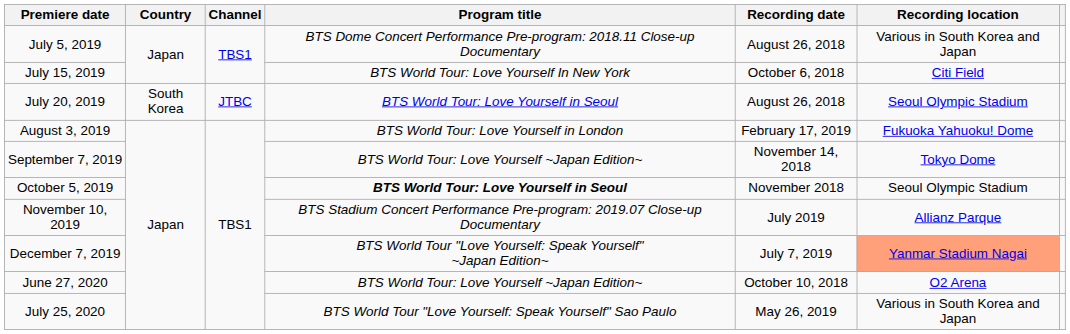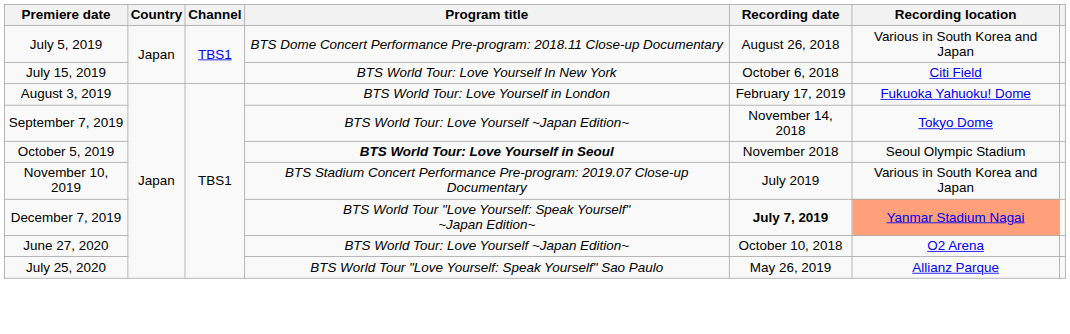 <table class="wikitable" style="text-align:center" width="100%">
 <tr>
 <th>Premiere date</th>
 <th>Country</th>
 <th>Channel</th>
 <th>Program title</th>
 <th>Recording date</th>
 <th>Recording location</th>
 <th></th>
 </tr>
 <tr>
 <td>July 5, 2019</td>
 <td rowspan="2">Japan</td>
 <td rowspan="2"><a href='#'>TBS1</a></td>
 <td><em>BTS Dome Concert Performance Pre-program: 2018.11 Close-up Documentary</em></td>
 <td>August 26, 2018</td>
 <td>Various in South Korea and Japan</td>
 <td></td>
 </tr>
 <tr>
 <td>July 15, 2019</td>
 <td><em>BTS World Tour: Love Yourself In New York</em></td>
 <td>October 6, 2018</td>
 <td><a href='#'>Citi Field</a></td>
-<td></td>
-</tr>
-<tr>
-<td>July 20, 2019</td>
-<td>South Korea</td>
-<td><a href='#'>JTBC</a></td>
-<td><em><a href='#'>BTS World Tour: Love Yourself in Seoul</a></em></td>
-<td>August 26, 2018</td>
-<td><a href='#'>Seoul Olympic Stadium</a></td>
 <td></td>
 </tr>
 <tr>
 <td>August 3, 2019</td>
 <td rowspan="7">Japan</td>
 <td rowspan="7">TBS1</td>
 <td><em>BTS World Tour: Love Yourself in London</em></td>
 <td>February 17, 2019</td>
 <td><a href='#'>Fukuoka Yahuoku! Dome</a></td>
 <td></td>
 </tr>
 <tr>
 <td>September 7, 2019</td>
 <td><em>BTS World Tour: Love Yourself ~Japan Edition~</em></td>
 <td>November 14, 2018</td>
 <td><a href='#'>Tokyo Dome</a></td>
 <td></td>
 </tr>
 <tr>
 <td>October 5, 2019</td>
 <td><strong><em>BTS World Tour: Love Yourself in Seoul</em></strong></td>
 <td>November 2018</td>
 <td>Seoul Olympic Stadium</td>
 <td></td>
 </tr>
 <tr>
 <td>November 10, 2019</td>
 <td><em>BTS Stadium Concert Performance Pre-program: 2019.07 Close-up Documentary</em></td>
 <td>July 2019</td>
-<td><a href='#'>Allianz Parque</a></td>
+<td>Various in South Korea and Japan</td>
 <td></td>
 </tr>
 <tr>
 <td>December 7, 2019</td>
 <td><em>BTS World Tour "Love Yourself: Speak Yourself"<br>~Japan Edition~</em></td>
-<td>July 7, 2019</td>
+<td><strong>July 7, 2019</strong></td>
 <td style="background: lightsalmon;"><a href='#'>Yanmar Stadium Nagai</a></td>
 <td></td>
 </tr>
 <tr>
 <td>June 27, 2020</td>
 <td><em>BTS World Tour: Love Yourself ~Japan Edition~</em></td>
 <td>October 10, 2018</td>
 <td><a href='#'>O2 Arena</a></td>
 <td></td>
 </tr>
 <tr>
 <td>July 25, 2020</td>
 <td><em>BTS World Tour "Love Yourself: Speak Yourself" Sao Paulo</em></td>
 <td>May 26, 2019</td>
-<td>Various in South Korea and Japan</td>
+<td><a href='#'>Allianz Parque</a></td>
 <td></td>
 </tr>
 </table>
